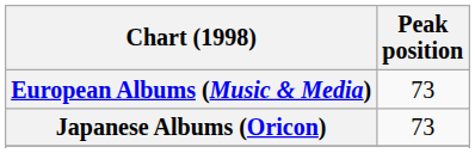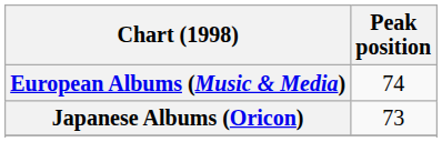 <table class="wikitable sortable plainrowheaders" style="text-align:center">
 <tr>
 <th scope="col">Chart (1998)</th>
 <th scope="col">Peak<br>position</th>
 </tr>
 <tr>
 <th scope="row"><a href='#'>European Albums</a> (<em><a href='#'>Music & Media</a></em>)</th>
-<td>73</td>
+<td>74</td>
 </tr>
 <tr>
 <th scope="row">Japanese Albums (<a href='#'>Oricon</a>)</th>
 <td>73</td>
 </tr>
 <tr>
 </tr>
 <tr>
 </tr>
 <tr>
 </tr>
 <tr>
 </tr>
 <tr>
 </tr>
 </table>
